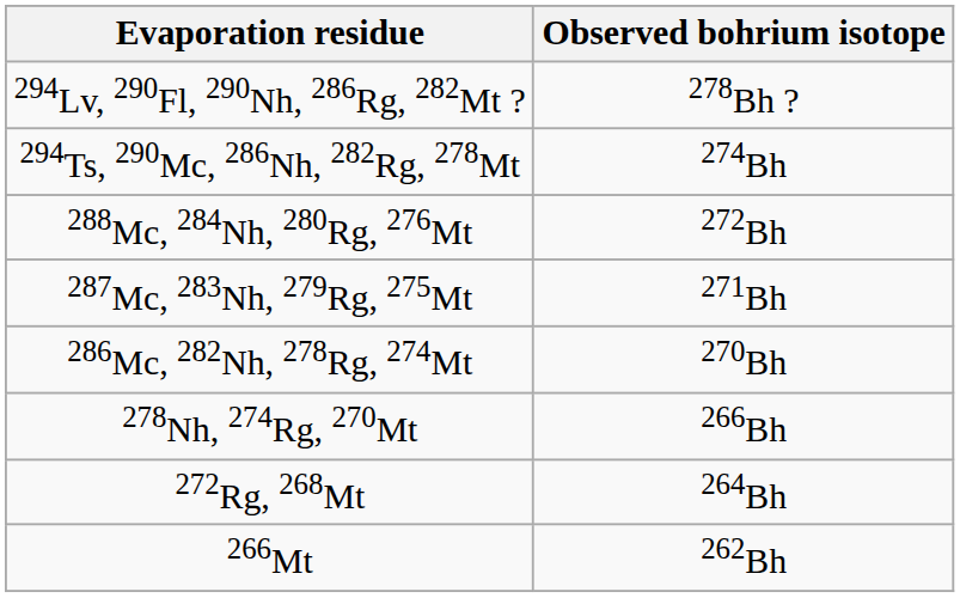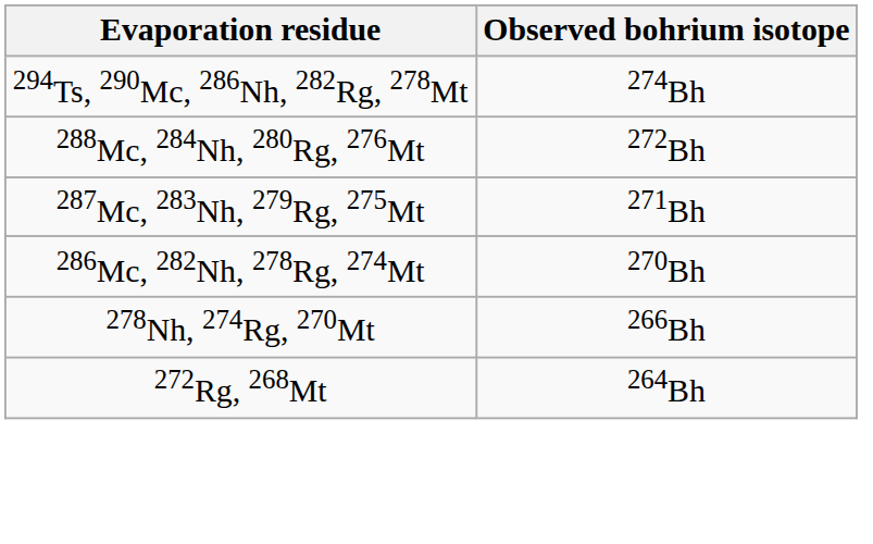 <table class="wikitable" style="text-align:center">
 <tr>
 <th>Evaporation residue</th>
 <th>Observed bohrium isotope</th>
-</tr>
-<tr>
-<td><sup>294</sup>Lv, <sup>290</sup>Fl, <sup>290</sup>Nh, <sup>286</sup>Rg, <sup>282</sup>Mt ?</td>
-<td><sup>278</sup>Bh ?</td>
 </tr>
 <tr>
 <td><sup>294</sup>Ts, <sup>290</sup>Mc, <sup>286</sup>Nh, <sup>282</sup>Rg, <sup>278</sup>Mt</td>
 <td><sup>274</sup>Bh</td>
 </tr>
 <tr>
 <td><sup>288</sup>Mc, <sup>284</sup>Nh, <sup>280</sup>Rg, <sup>276</sup>Mt</td>
 <td><sup>272</sup>Bh</td>
 </tr>
 <tr>
 <td><sup>287</sup>Mc, <sup>283</sup>Nh, <sup>279</sup>Rg, <sup>275</sup>Mt</td>
 <td><sup>271</sup>Bh</td>
 </tr>
 <tr>
 <td><sup>286</sup>Mc, <sup>282</sup>Nh, <sup>278</sup>Rg, <sup>274</sup>Mt</td>
 <td><sup>270</sup>Bh</td>
 </tr>
 <tr>
 <td><sup>278</sup>Nh, <sup>274</sup>Rg, <sup>270</sup>Mt</td>
 <td><sup>266</sup>Bh</td>
 </tr>
 <tr>
 <td><sup>272</sup>Rg, <sup>268</sup>Mt</td>
 <td><sup>264</sup>Bh</td>
 </tr>
-<tr>
-<td><sup>266</sup>Mt</td>
-<td><sup>262</sup>Bh</td>
-</tr>
 </table>
